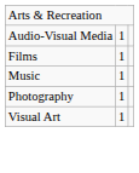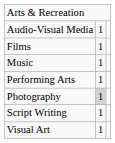 <table class="wikitable">
 <tr>
 <td colspan="3">Arts & Recreation</td>
 </tr>
 <tr>
 <td>Audio-Visual Media</td>
 <td>1</td>
 <td></td>
 </tr>
 <tr>
 <td>Films</td>
 <td>1</td>
 <td></td>
 </tr>
 <tr>
 <td>Music</td>
 <td>1</td>
 <td></td>
 </tr>
 <tr>
+<td>Performing Arts</td>
+<td>1</td>
+<td></td>
+</tr>
+<tr>
 <td>Photography</td>
+<td style="background: lightgrey;">1</td>
+<td></td>
+</tr>
+<tr>
+<td>Script Writing</td>
 <td>1</td>
 <td></td>
 </tr>
 <tr>
 <td>Visual Art</td>
 <td>1</td>
 <td></td>
 </tr>
 </table>
